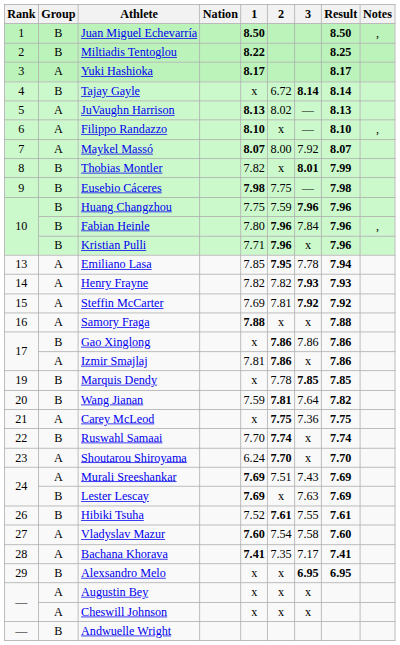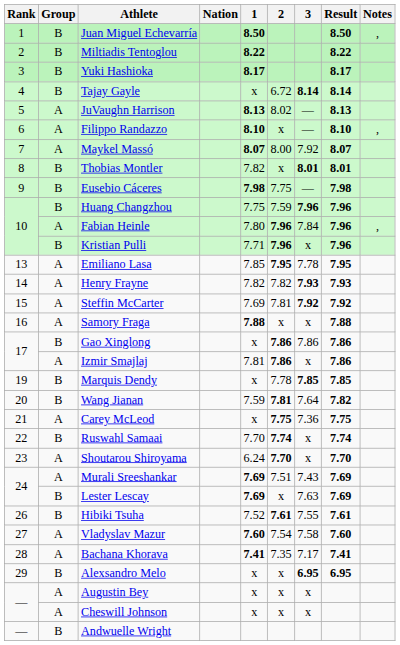 <table class="wikitable sortable" style="text-align:center">
 <tr>
 <th>Rank</th>
 <th>Group</th>
 <th>Athlete</th>
 <th>Nation</th>
 <th>1</th>
 <th>2</th>
 <th>3</th>
 <th>Result</th>
 <th>Notes</th>
 </tr>
 <tr bgcolor=#bbf3bb>
 <td>1</td>
 <td>B</td>
 <td align="left"><a href='#'>Juan Miguel Echevarría</a></td>
 <td align="left"></td>
 <td><strong>8.50</strong></td>
 <td></td>
 <td></td>
 <td><strong>8.50</strong></td>
 <td>, </td>
 </tr>
 <tr bgcolor=#bbf3bb>
 <td>2</td>
 <td>B</td>
 <td align="left"><a href='#'>Miltiadis Tentoglou</a></td>
 <td align="left"></td>
 <td><strong>8.22</strong></td>
 <td></td>
 <td></td>
-<td><strong>8.25</strong></td>
+<td><strong>8.22</strong></td>
 <td></td>
 </tr>
 <tr bgcolor=#bbf3bb>
 <td>3</td>
-<td>A</td>
+<td>B</td>
 <td align="left"><a href='#'>Yuki Hashioka</a></td>
 <td align="left"></td>
 <td><strong>8.17</strong></td>
 <td></td>
 <td></td>
 <td><strong>8.17</strong></td>
 <td></td>
 </tr>
 <tr bgcolor=ccf9cc>
 <td>4</td>
 <td>B</td>
 <td align="left"><a href='#'>Tajay Gayle</a></td>
 <td align="left"></td>
 <td>x</td>
 <td>6.72</td>
 <td><strong>8.14</strong></td>
 <td><strong>8.14</strong></td>
 <td></td>
 </tr>
 <tr bgcolor=ccf9cc>
 <td>5</td>
 <td>A</td>
 <td align="left"><a href='#'>JuVaughn Harrison</a></td>
 <td align="left"></td>
 <td><strong>8.13</strong></td>
 <td>8.02</td>
 <td>—</td>
 <td><strong>8.13</strong></td>
 <td></td>
 </tr>
 <tr bgcolor=ccf9cc>
 <td>6</td>
 <td>A</td>
 <td align="left"><a href='#'>Filippo Randazzo</a></td>
 <td align="left"></td>
 <td><strong>8.10</strong></td>
 <td>x</td>
 <td>—</td>
 <td><strong>8.10</strong></td>
 <td>, </td>
 </tr>
 <tr bgcolor=ccf9cc>
 <td>7</td>
 <td>A</td>
 <td align="left"><a href='#'>Maykel Massó</a></td>
 <td align="left"></td>
 <td><strong>8.07</strong></td>
 <td>8.00</td>
 <td>7.92</td>
 <td><strong>8.07</strong></td>
 <td></td>
 </tr>
 <tr bgcolor=ccf9cc>
 <td>8</td>
 <td>B</td>
 <td align="left"><a href='#'>Thobias Montler</a></td>
 <td align="left"></td>
 <td>7.82</td>
 <td>x</td>
 <td><strong>8.01</strong></td>
-<td><strong>7.99</strong></td>
+<td><strong>8.01</strong></td>
 <td></td>
 </tr>
 <tr bgcolor=ccf9cc>
 <td>9</td>
 <td>B</td>
 <td align="left"><a href='#'>Eusebio Cáceres</a></td>
 <td align="left"></td>
 <td><strong>7.98</strong></td>
 <td>7.75</td>
 <td>—</td>
 <td><strong>7.98</strong></td>
 <td></td>
 </tr>
 <tr bgcolor=ccf9cc>
 <td rowspan=3>10</td>
 <td>B</td>
 <td align="left"><a href='#'>Huang Changzhou</a></td>
 <td align="left"></td>
 <td>7.75</td>
 <td>7.59</td>
 <td><strong>7.96</strong></td>
 <td><strong>7.96</strong></td>
 <td></td>
 </tr>
 <tr bgcolor=ccf9cc>
-<td>B</td>
+<td>A</td>
 <td align="left"><a href='#'>Fabian Heinle</a></td>
 <td align="left"></td>
 <td>7.80</td>
 <td><strong>7.96</strong></td>
 <td>7.84</td>
 <td><strong>7.96</strong></td>
 <td>, </td>
 </tr>
 <tr bgcolor=ccf9cc>
 <td>B</td>
 <td align="left"><a href='#'>Kristian Pulli</a></td>
 <td align="left"></td>
 <td>7.71</td>
 <td><strong>7.96</strong></td>
 <td>x</td>
 <td><strong>7.96</strong></td>
 <td></td>
 </tr>
 <tr>
 <td>13</td>
 <td>A</td>
 <td align="left"><a href='#'>Emiliano Lasa</a></td>
 <td align="left"></td>
 <td>7.85</td>
 <td><strong>7.95</strong></td>
 <td>7.78</td>
-<td><strong>7.94</strong></td>
+<td><strong>7.95</strong></td>
 <td></td>
 </tr>
 <tr>
 <td>14</td>
 <td>A</td>
 <td align="left"><a href='#'>Henry Frayne</a></td>
 <td align="left"></td>
 <td>7.82</td>
 <td>7.82</td>
 <td><strong>7.93</strong></td>
 <td><strong>7.93</strong></td>
 <td></td>
 </tr>
 <tr>
 <td>15</td>
 <td>A</td>
 <td align="left"><a href='#'>Steffin McCarter</a></td>
 <td align="left"></td>
 <td>7.69</td>
 <td>7.81</td>
 <td><strong>7.92</strong></td>
 <td><strong>7.92</strong></td>
 <td></td>
 </tr>
 <tr>
 <td>16</td>
 <td>A</td>
 <td align="left"><a href='#'>Samory Fraga</a></td>
 <td align="left"></td>
 <td><strong>7.88</strong></td>
 <td>x</td>
 <td>x</td>
 <td><strong>7.88</strong></td>
 <td></td>
 </tr>
 <tr>
 <td rowspan=2>17</td>
 <td>B</td>
 <td align="left"><a href='#'>Gao Xinglong</a></td>
 <td align="left"></td>
 <td>x</td>
 <td><strong>7.86</strong></td>
 <td>7.86</td>
 <td><strong>7.86</strong></td>
 <td></td>
 </tr>
 <tr>
 <td>A</td>
 <td align="left"><a href='#'>Izmir Smajlaj</a></td>
 <td align="left"></td>
 <td>7.81</td>
 <td><strong>7.86</strong></td>
 <td>x</td>
 <td><strong>7.86</strong></td>
 <td></td>
 </tr>
 <tr>
 <td>19</td>
 <td>B</td>
 <td align="left"><a href='#'>Marquis Dendy</a></td>
 <td align="left"></td>
 <td>x</td>
 <td>7.78</td>
 <td><strong>7.85</strong></td>
 <td><strong>7.85</strong></td>
 <td></td>
 </tr>
 <tr>
 <td>20</td>
 <td>B</td>
 <td align="left"><a href='#'>Wang Jianan</a></td>
 <td align="left"></td>
 <td>7.59</td>
 <td><strong>7.81</strong></td>
 <td>7.64</td>
 <td><strong>7.82</strong></td>
 <td></td>
 </tr>
 <tr>
 <td>21</td>
 <td>A</td>
 <td align="left"><a href='#'>Carey McLeod</a></td>
 <td align="left"></td>
 <td>x</td>
 <td><strong>7.75</strong></td>
 <td>7.36</td>
 <td><strong>7.75</strong></td>
 <td></td>
 </tr>
 <tr>
 <td>22</td>
 <td>B</td>
 <td align="left"><a href='#'>Ruswahl Samaai</a></td>
 <td align="left"></td>
 <td>7.70</td>
 <td><strong>7.74</strong></td>
 <td>x</td>
 <td><strong>7.74</strong></td>
 <td></td>
 </tr>
 <tr>
 <td>23</td>
 <td>A</td>
 <td align="left"><a href='#'>Shoutarou Shiroyama</a></td>
 <td align="left"></td>
 <td>6.24</td>
 <td><strong>7.70</strong></td>
 <td>x</td>
 <td><strong>7.70</strong></td>
 <td></td>
 </tr>
 <tr>
 <td rowspan=2>24</td>
 <td>A</td>
 <td align="left"><a href='#'>Murali Sreeshankar</a></td>
 <td align="left"></td>
 <td><strong>7.69</strong></td>
 <td>7.51</td>
 <td>7.43</td>
 <td><strong>7.69</strong></td>
 <td></td>
 </tr>
 <tr>
 <td>B</td>
 <td align="left"><a href='#'>Lester Lescay</a></td>
 <td align="left"></td>
 <td><strong>7.69</strong></td>
 <td>x</td>
 <td>7.63</td>
 <td><strong>7.69</strong></td>
 <td></td>
 </tr>
 <tr>
 <td>26</td>
 <td>B</td>
 <td align="left"><a href='#'>Hibiki Tsuha</a></td>
 <td align="left"></td>
 <td>7.52</td>
 <td><strong>7.61</strong></td>
 <td>7.55</td>
 <td><strong>7.61</strong></td>
 <td></td>
 </tr>
 <tr>
 <td>27</td>
 <td>A</td>
 <td align="left"><a href='#'>Vladyslav Mazur</a></td>
 <td align="left"></td>
 <td><strong>7.60</strong></td>
 <td>7.54</td>
 <td>7.58</td>
 <td><strong>7.60</strong></td>
 <td></td>
 </tr>
 <tr>
 <td>28</td>
 <td>A</td>
 <td align="left"><a href='#'>Bachana Khorava</a></td>
 <td align="left"></td>
 <td><strong>7.41</strong></td>
 <td>7.35</td>
 <td>7.17</td>
 <td><strong>7.41</strong></td>
 <td></td>
 </tr>
 <tr>
 <td>29</td>
 <td>B</td>
 <td align="left"><a href='#'>Alexsandro Melo</a></td>
 <td align="left"></td>
 <td>x</td>
 <td>x</td>
 <td><strong>6.95</strong></td>
 <td><strong>6.95</strong></td>
 <td></td>
 </tr>
 <tr>
 <td rowspan=2 data-sort-value=30>—</td>
 <td>A</td>
 <td align="left"><a href='#'>Augustin Bey</a></td>
 <td align="left"></td>
 <td>x</td>
 <td>x</td>
 <td>x</td>
 <td></td>
 <td></td>
 </tr>
 <tr>
 <td>A</td>
 <td align="left"><a href='#'>Cheswill Johnson</a></td>
 <td align="left"></td>
 <td>x</td>
 <td>x</td>
 <td>x</td>
 <td></td>
 <td></td>
 </tr>
 <tr>
 <td data-sort-value=32>—</td>
 <td>B</td>
 <td align="left"><a href='#'>Andwuelle Wright</a></td>
 <td align="left"></td>
 <td></td>
 <td></td>
 <td></td>
 <td></td>
 <td></td>
 </tr>
 </table>
